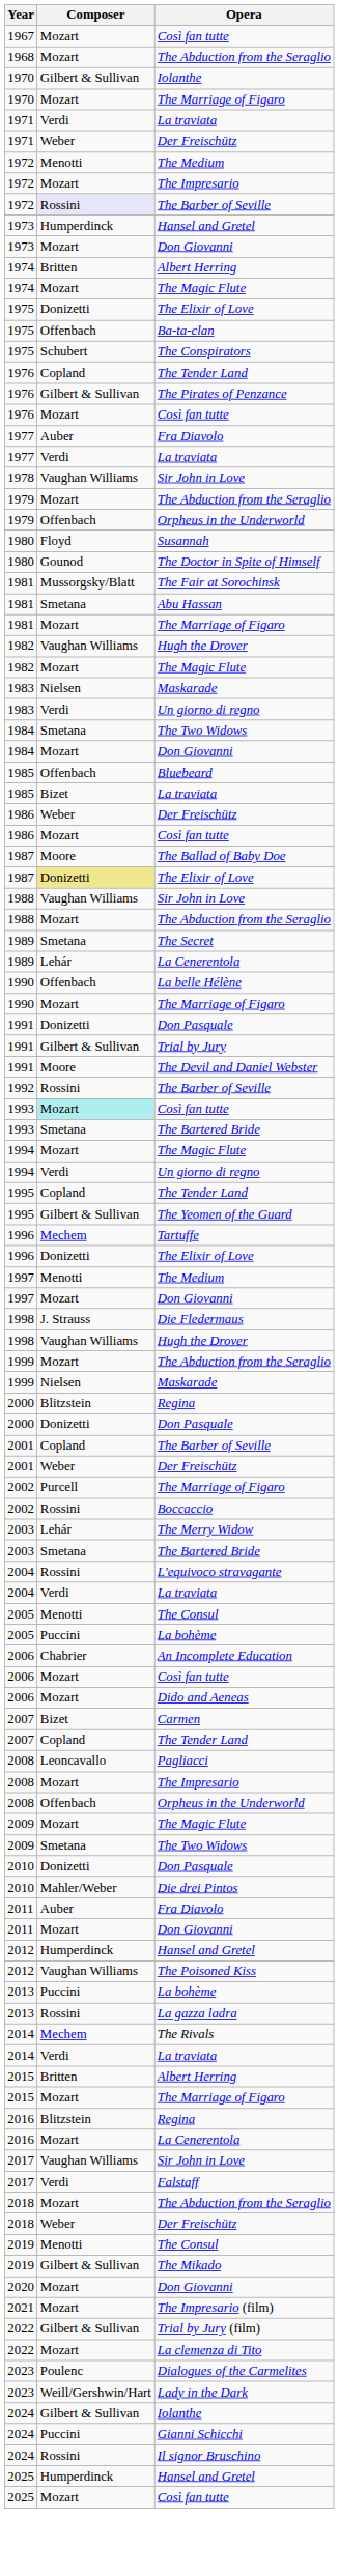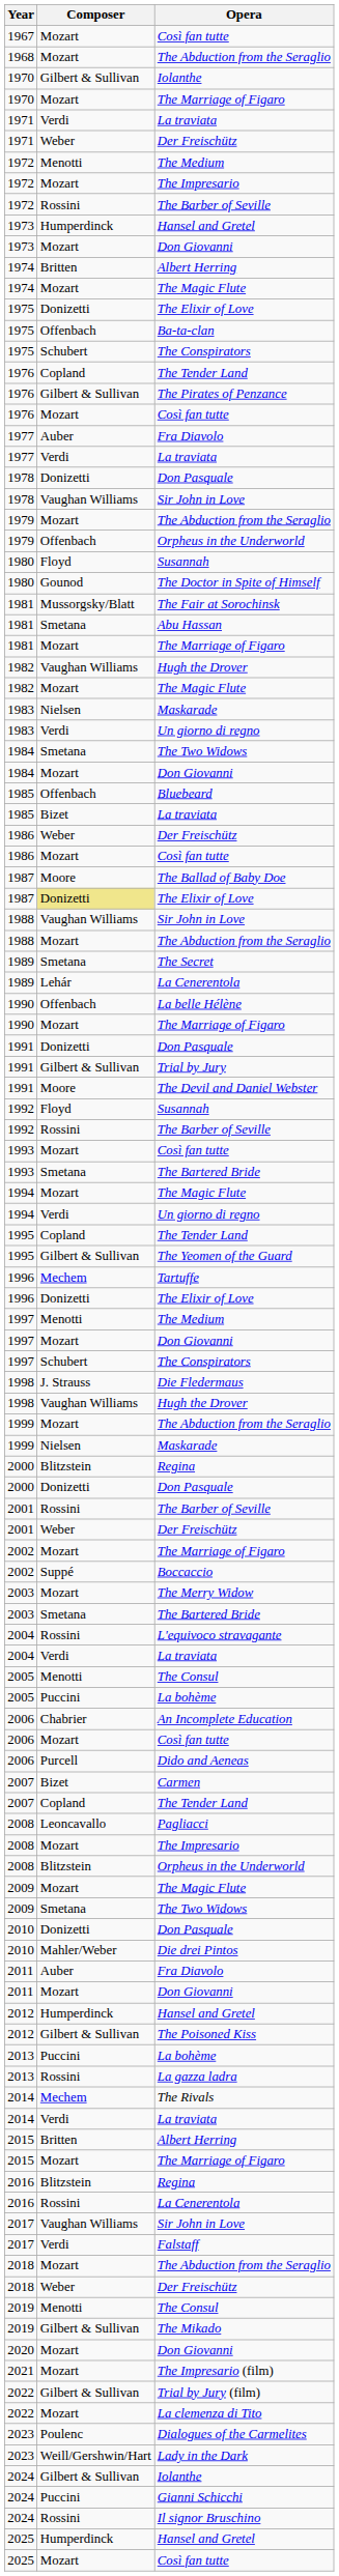 <table class="wikitable sortable">
 <tr>
 <th>Year</th>
 <th>Composer</th>
 <th>Opera</th>
 </tr>
 <tr>
 <td>1967</td>
 <td>Mozart</td>
 <td><em><a href='#'>Così fan tutte</a></em></td>
 </tr>
 <tr>
 <td>1968</td>
 <td>Mozart</td>
 <td><em><a href='#'>The Abduction from the Seraglio</a></em></td>
 </tr>
 <tr>
 <td>1970</td>
 <td>Gilbert & Sullivan</td>
 <td><em><a href='#'>Iolanthe</a></em></td>
 </tr>
 <tr>
 <td>1970</td>
 <td>Mozart</td>
 <td><em><a href='#'>The Marriage of Figaro</a></em></td>
 </tr>
 <tr>
 <td>1971</td>
 <td>Verdi</td>
 <td><em><a href='#'>La traviata</a></em></td>
 </tr>
 <tr>
 <td>1971</td>
 <td>Weber</td>
 <td><em><a href='#'>Der Freischütz</a></em></td>
 </tr>
 <tr>
 <td>1972</td>
 <td>Menotti</td>
 <td><em><a href='#'>The Medium</a></em></td>
 </tr>
 <tr>
 <td>1972</td>
 <td>Mozart</td>
 <td><em><a href='#'>The Impresario</a></em></td>
 </tr>
 <tr>
 <td>1972</td>
-<td style="background: lavender;">Rossini</td>
+<td>Rossini</td>
 <td><em><a href='#'>The Barber of Seville</a></em></td>
 </tr>
 <tr>
 <td>1973</td>
 <td>Humperdinck</td>
 <td><em><a href='#'>Hansel and Gretel</a></em></td>
 </tr>
 <tr>
 <td>1973</td>
 <td>Mozart</td>
 <td><em><a href='#'>Don Giovanni</a></em></td>
 </tr>
 <tr>
 <td>1974</td>
 <td>Britten</td>
 <td><em><a href='#'>Albert Herring</a></em></td>
 </tr>
 <tr>
 <td>1974</td>
 <td>Mozart</td>
 <td><em><a href='#'>The Magic Flute</a></em></td>
 </tr>
 <tr>
 <td>1975</td>
 <td>Donizetti</td>
 <td><em><a href='#'>The Elixir of Love</a></em></td>
 </tr>
 <tr>
 <td>1975</td>
 <td>Offenbach</td>
 <td><em><a href='#'>Ba-ta-clan</a></em></td>
 </tr>
 <tr>
 <td>1975</td>
 <td>Schubert</td>
 <td><em><a href='#'>The Conspirators</a></em></td>
 </tr>
 <tr>
 <td>1976</td>
 <td>Copland</td>
 <td><em><a href='#'>The Tender Land</a></em></td>
 </tr>
 <tr>
 <td>1976</td>
 <td>Gilbert & Sullivan</td>
 <td><em><a href='#'>The Pirates of Penzance</a></em></td>
 </tr>
 <tr>
 <td>1976</td>
 <td>Mozart</td>
 <td><em><a href='#'>Così fan tutte</a></em></td>
 </tr>
 <tr>
 <td>1977</td>
 <td>Auber</td>
 <td><em><a href='#'>Fra Diavolo</a></em></td>
 </tr>
 <tr>
 <td>1977</td>
 <td>Verdi</td>
 <td><em><a href='#'>La traviata</a></em></td>
+</tr>
+<tr>
+<td>1978</td>
+<td>Donizetti</td>
+<td><em><a href='#'>Don Pasquale</a></em></td>
 </tr>
 <tr>
 <td>1978</td>
 <td>Vaughan Williams</td>
 <td><em><a href='#'>Sir John in Love</a></em></td>
 </tr>
 <tr>
 <td>1979</td>
 <td>Mozart</td>
 <td><em><a href='#'>The Abduction from the Seraglio</a></em></td>
 </tr>
 <tr>
 <td>1979</td>
 <td>Offenbach</td>
 <td><em><a href='#'>Orpheus in the Underworld</a></em></td>
 </tr>
 <tr>
 <td>1980</td>
 <td>Floyd</td>
 <td><em><a href='#'>Susannah</a></em></td>
 </tr>
 <tr>
 <td>1980</td>
 <td>Gounod</td>
 <td><em><a href='#'>The Doctor in Spite of Himself</a></em></td>
 </tr>
 <tr>
 <td>1981</td>
 <td>Mussorgsky/Blatt</td>
 <td><em><a href='#'>The Fair at Sorochinsk</a></em></td>
 </tr>
 <tr>
 <td>1981</td>
 <td>Smetana</td>
 <td><em><a href='#'>Abu Hassan</a></em></td>
 </tr>
 <tr>
 <td>1981</td>
 <td>Mozart</td>
 <td><em><a href='#'>The Marriage of Figaro</a></em></td>
 </tr>
 <tr>
 <td>1982</td>
 <td>Vaughan Williams</td>
 <td><em><a href='#'>Hugh the Drover</a></em></td>
 </tr>
 <tr>
 <td>1982</td>
 <td>Mozart</td>
 <td><em><a href='#'>The Magic Flute</a></em></td>
 </tr>
 <tr>
 <td>1983</td>
 <td>Nielsen</td>
 <td><em><a href='#'>Maskarade</a></em></td>
 </tr>
 <tr>
 <td>1983</td>
 <td>Verdi</td>
 <td><em><a href='#'>Un giorno di regno</a></em></td>
 </tr>
 <tr>
 <td>1984</td>
 <td>Smetana</td>
 <td><em><a href='#'>The Two Widows</a></em></td>
 </tr>
 <tr>
 <td>1984</td>
 <td>Mozart</td>
 <td><em><a href='#'>Don Giovanni</a></em></td>
 </tr>
 <tr>
 <td>1985</td>
 <td>Offenbach</td>
 <td><em><a href='#'>Bluebeard</a></em></td>
 </tr>
 <tr>
 <td>1985</td>
 <td>Bizet</td>
 <td><em><a href='#'>La traviata</a></em></td>
 </tr>
 <tr>
 <td>1986</td>
 <td>Weber</td>
 <td><em><a href='#'>Der Freischütz</a></em></td>
 </tr>
 <tr>
 <td>1986</td>
 <td>Mozart</td>
 <td><em><a href='#'>Così fan tutte</a></em></td>
 </tr>
 <tr>
 <td>1987</td>
 <td>Moore</td>
 <td><em><a href='#'>The Ballad of Baby Doe</a></em></td>
 </tr>
 <tr>
 <td>1987</td>
 <td style="background: khaki;">Donizetti</td>
 <td><em><a href='#'>The Elixir of Love</a></em></td>
 </tr>
 <tr>
 <td>1988</td>
 <td>Vaughan Williams</td>
 <td><em><a href='#'>Sir John in Love</a></em></td>
 </tr>
 <tr>
 <td>1988</td>
 <td>Mozart</td>
 <td><em><a href='#'>The Abduction from the Seraglio</a></em></td>
 </tr>
 <tr>
 <td>1989</td>
 <td>Smetana</td>
 <td><em><a href='#'>The Secret</a></em></td>
 </tr>
 <tr>
 <td>1989</td>
 <td>Lehár</td>
 <td><em><a href='#'>La Cenerentola</a></em></td>
 </tr>
 <tr>
 <td>1990</td>
 <td>Offenbach</td>
 <td><em><a href='#'>La belle Hélène</a></em></td>
 </tr>
 <tr>
 <td>1990</td>
 <td>Mozart</td>
 <td><em><a href='#'>The Marriage of Figaro</a></em></td>
 </tr>
 <tr>
 <td>1991</td>
 <td>Donizetti</td>
 <td><em><a href='#'>Don Pasquale</a></em></td>
 </tr>
 <tr>
 <td>1991</td>
 <td>Gilbert & Sullivan</td>
 <td><em><a href='#'>Trial by Jury</a></em></td>
 </tr>
 <tr>
 <td>1991</td>
 <td>Moore</td>
 <td><em><a href='#'>The Devil and Daniel Webster</a></em></td>
 </tr>
 <tr>
 <td>1992</td>
+<td>Floyd</td>
+<td><em><a href='#'>Susannah</a></em></td>
+</tr>
+<tr>
+<td>1992</td>
 <td>Rossini</td>
 <td><em><a href='#'>The Barber of Seville</a></em></td>
 </tr>
 <tr>
 <td>1993</td>
-<td style="background: paleturquoise;">Mozart</td>
+<td>Mozart</td>
 <td><em><a href='#'>Così fan tutte</a></em></td>
 </tr>
 <tr>
 <td>1993</td>
 <td>Smetana</td>
 <td><em><a href='#'>The Bartered Bride</a></em></td>
 </tr>
 <tr>
 <td>1994</td>
 <td>Mozart</td>
 <td><em><a href='#'>The Magic Flute</a></em></td>
 </tr>
 <tr>
 <td>1994</td>
 <td>Verdi</td>
 <td><em><a href='#'>Un giorno di regno</a></em></td>
 </tr>
 <tr>
 <td>1995</td>
 <td>Copland</td>
 <td><em><a href='#'>The Tender Land</a></em></td>
 </tr>
 <tr>
 <td>1995</td>
 <td>Gilbert & Sullivan</td>
 <td><em><a href='#'>The Yeomen of the Guard</a></em></td>
 </tr>
 <tr>
 <td>1996</td>
 <td><a href='#'>Mechem</a></td>
 <td><em><a href='#'>Tartuffe</a></em></td>
 </tr>
 <tr>
 <td>1996</td>
 <td>Donizetti</td>
 <td><em><a href='#'>The Elixir of Love</a></em></td>
 </tr>
 <tr>
 <td>1997</td>
 <td>Menotti</td>
 <td><em><a href='#'>The Medium</a></em></td>
 </tr>
 <tr>
 <td>1997</td>
 <td>Mozart</td>
 <td><em><a href='#'>Don Giovanni</a></em></td>
 </tr>
 <tr>
+<td>1997</td>
+<td>Schubert</td>
+<td><em><a href='#'>The Conspirators</a></em></td>
+</tr>
+<tr>
 <td>1998</td>
 <td>J. Strauss</td>
 <td><em><a href='#'>Die Fledermaus</a></em></td>
 </tr>
 <tr>
 <td>1998</td>
 <td>Vaughan Williams</td>
 <td><em><a href='#'>Hugh the Drover</a></em></td>
 </tr>
 <tr>
 <td>1999</td>
 <td>Mozart</td>
 <td><em><a href='#'>The Abduction from the Seraglio</a></em></td>
 </tr>
 <tr>
 <td>1999</td>
 <td>Nielsen</td>
 <td><em><a href='#'>Maskarade</a></em></td>
 </tr>
 <tr>
 <td>2000</td>
 <td>Blitzstein</td>
 <td><em><a href='#'>Regina</a></em></td>
 </tr>
 <tr>
 <td>2000</td>
 <td>Donizetti</td>
 <td><em><a href='#'>Don Pasquale</a></em></td>
 </tr>
 <tr>
 <td>2001</td>
-<td>Copland</td>
+<td>Rossini</td>
 <td><em><a href='#'>The Barber of Seville</a></em></td>
 </tr>
 <tr>
 <td>2001</td>
 <td>Weber</td>
 <td><em><a href='#'>Der Freischütz</a></em></td>
 </tr>
 <tr>
 <td>2002</td>
-<td>Purcell</td>
+<td>Mozart</td>
 <td><em><a href='#'>The Marriage of Figaro</a></em></td>
 </tr>
 <tr>
 <td>2002</td>
-<td>Rossini</td>
+<td>Suppé</td>
 <td><em><a href='#'>Boccaccio</a></em></td>
 </tr>
 <tr>
 <td>2003</td>
-<td>Lehár</td>
+<td>Mozart</td>
 <td><em><a href='#'>The Merry Widow</a></em></td>
 </tr>
 <tr>
 <td>2003</td>
 <td>Smetana</td>
 <td><em><a href='#'>The Bartered Bride</a></em></td>
 </tr>
 <tr>
 <td>2004</td>
 <td>Rossini</td>
 <td><em><a href='#'>L'equivoco stravagante</a></em></td>
 </tr>
 <tr>
 <td>2004</td>
 <td>Verdi</td>
 <td><em><a href='#'>La traviata</a></em></td>
 </tr>
 <tr>
 <td>2005</td>
 <td>Menotti</td>
 <td><em><a href='#'>The Consul</a></em></td>
 </tr>
 <tr>
 <td>2005</td>
 <td>Puccini</td>
 <td><em><a href='#'>La bohème</a></em></td>
 </tr>
 <tr>
 <td>2006</td>
 <td>Chabrier</td>
 <td><em><a href='#'>An Incomplete Education</a></em></td>
 </tr>
 <tr>
 <td>2006</td>
 <td>Mozart</td>
 <td><em><a href='#'>Così fan tutte</a></em></td>
 </tr>
 <tr>
 <td>2006</td>
-<td>Mozart</td>
+<td>Purcell</td>
 <td><em><a href='#'>Dido and Aeneas</a></em></td>
 </tr>
 <tr>
 <td>2007</td>
 <td>Bizet</td>
 <td><em><a href='#'>Carmen</a></em></td>
 </tr>
 <tr>
 <td>2007</td>
 <td>Copland</td>
 <td><em><a href='#'>The Tender Land</a></em></td>
 </tr>
 <tr>
 <td>2008</td>
 <td>Leoncavallo</td>
 <td><em><a href='#'>Pagliacci</a></em></td>
 </tr>
 <tr>
 <td>2008</td>
 <td>Mozart</td>
 <td><em><a href='#'>The Impresario</a></em></td>
 </tr>
 <tr>
 <td>2008</td>
-<td>Offenbach</td>
+<td>Blitzstein</td>
 <td><em><a href='#'>Orpheus in the Underworld</a></em></td>
 </tr>
 <tr>
 <td>2009</td>
 <td>Mozart</td>
 <td><em><a href='#'>The Magic Flute</a></em></td>
 </tr>
 <tr>
 <td>2009</td>
 <td>Smetana</td>
 <td><em><a href='#'>The Two Widows</a></em></td>
 </tr>
 <tr>
 <td>2010</td>
 <td>Donizetti</td>
 <td><em><a href='#'>Don Pasquale</a></em></td>
 </tr>
 <tr>
 <td>2010</td>
 <td>Mahler/Weber</td>
 <td><em><a href='#'>Die drei Pintos</a></em></td>
 </tr>
 <tr>
 <td>2011</td>
 <td>Auber</td>
 <td><em><a href='#'>Fra Diavolo</a></em></td>
 </tr>
 <tr>
 <td>2011</td>
 <td>Mozart</td>
 <td><em><a href='#'>Don Giovanni</a></em></td>
 </tr>
 <tr>
 <td>2012</td>
 <td>Humperdinck</td>
 <td><em><a href='#'>Hansel and Gretel</a></em></td>
 </tr>
 <tr>
 <td>2012</td>
-<td>Vaughan Williams</td>
+<td>Gilbert & Sullivan</td>
 <td><em><a href='#'>The Poisoned Kiss</a></em></td>
 </tr>
 <tr>
 <td>2013</td>
 <td>Puccini</td>
 <td><em><a href='#'>La bohème</a></em></td>
 </tr>
 <tr>
 <td>2013</td>
 <td>Rossini</td>
 <td><em><a href='#'>La gazza ladra</a></em></td>
 </tr>
 <tr>
 <td>2014</td>
 <td><a href='#'>Mechem</a></td>
 <td><em>The Rivals</em></td>
 </tr>
 <tr>
 <td>2014</td>
 <td>Verdi</td>
 <td><em><a href='#'>La traviata</a></em></td>
 </tr>
 <tr>
 <td>2015</td>
 <td>Britten</td>
 <td><em><a href='#'>Albert Herring</a></em></td>
 </tr>
 <tr>
 <td>2015</td>
 <td>Mozart</td>
 <td><em><a href='#'>The Marriage of Figaro</a></em></td>
 </tr>
 <tr>
 <td>2016</td>
 <td>Blitzstein</td>
 <td><em><a href='#'>Regina</a></em></td>
 </tr>
 <tr>
 <td>2016</td>
-<td>Mozart</td>
+<td>Rossini</td>
 <td><em><a href='#'>La Cenerentola</a></em></td>
 </tr>
 <tr>
 <td>2017</td>
 <td>Vaughan Williams</td>
 <td><em><a href='#'>Sir John in Love</a></em></td>
 </tr>
 <tr>
 <td>2017</td>
 <td>Verdi</td>
 <td><em><a href='#'>Falstaff</a></em></td>
 </tr>
 <tr>
 <td>2018</td>
 <td>Mozart</td>
 <td><em><a href='#'>The Abduction from the Seraglio</a></em></td>
 </tr>
 <tr>
 <td>2018</td>
 <td>Weber</td>
 <td><em><a href='#'>Der Freischütz</a></em></td>
 </tr>
 <tr>
 <td>2019</td>
 <td>Menotti</td>
 <td><em><a href='#'>The Consul</a></em></td>
 </tr>
 <tr>
 <td>2019</td>
 <td>Gilbert & Sullivan</td>
 <td><em><a href='#'>The Mikado</a></em></td>
 </tr>
 <tr>
 <td>2020</td>
 <td>Mozart</td>
 <td><em><a href='#'>Don Giovanni</a></em></td>
 </tr>
 <tr>
 <td>2021</td>
 <td>Mozart</td>
 <td><em><a href='#'>The Impresario</a></em> (film)</td>
 </tr>
 <tr>
 <td>2022</td>
 <td>Gilbert & Sullivan</td>
 <td><em><a href='#'>Trial by Jury</a></em> (film)</td>
 </tr>
 <tr>
 <td>2022</td>
 <td>Mozart</td>
 <td><em><a href='#'>La clemenza di Tito</a></em></td>
 </tr>
 <tr>
 <td>2023</td>
 <td>Poulenc</td>
 <td><em><a href='#'>Dialogues of the Carmelites</a></em></td>
 </tr>
 <tr>
 <td>2023</td>
 <td>Weill/Gershwin/Hart</td>
 <td><em><a href='#'>Lady in the Dark</a></em></td>
 </tr>
 <tr>
 <td>2024</td>
 <td>Gilbert & Sullivan</td>
 <td><em><a href='#'>Iolanthe</a></em></td>
 </tr>
 <tr>
 <td>2024</td>
 <td>Puccini</td>
 <td><em><a href='#'>Gianni Schicchi</a></em></td>
 </tr>
 <tr>
 <td>2024</td>
 <td>Rossini</td>
 <td><em><a href='#'>Il signor Bruschino</a></em></td>
 </tr>
 <tr>
 <td>2025</td>
 <td>Humperdinck</td>
 <td><em><a href='#'>Hansel and Gretel</a></em></td>
 </tr>
 <tr>
 <td>2025</td>
 <td>Mozart</td>
 <td><em><a href='#'>Così fan tutte</a></em></td>
 </tr>
 </table>
